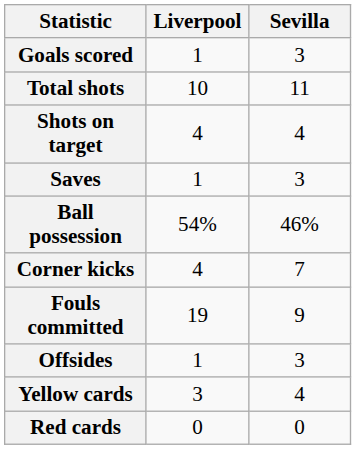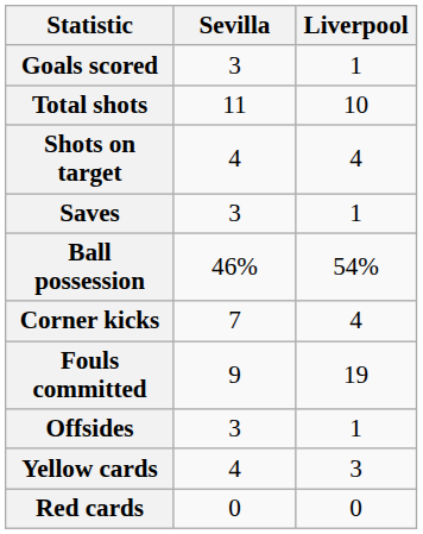 <table class="wikitable plainrowheaders" style="text-align:center">
 <tr>
 <th scope="col" style="width:100px">Statistic</th>
+<th scope="col" style="width:70px">Sevilla</th>
 <th scope="col" style="width:70px">Liverpool</th>
-<th scope="col" style="width:70px">Sevilla</th>
 </tr>
 <tr>
 <th scope=row>Goals scored</th>
+<td>3</td>
 <td>1</td>
-<td>3</td>
 </tr>
 <tr>
 <th scope=row>Total shots</th>
+<td>11</td>
 <td>10</td>
-<td>11</td>
 </tr>
 <tr>
 <th scope=row>Shots on target</th>
 <td>4</td>
 <td>4</td>
 </tr>
 <tr>
 <th scope=row>Saves</th>
+<td>3</td>
 <td>1</td>
-<td>3</td>
 </tr>
 <tr>
 <th scope=row>Ball possession</th>
+<td>46%</td>
 <td>54%</td>
-<td>46%</td>
 </tr>
 <tr>
 <th scope=row>Corner kicks</th>
+<td>7</td>
 <td>4</td>
-<td>7</td>
 </tr>
 <tr>
 <th scope=row>Fouls committed</th>
+<td>9</td>
 <td>19</td>
-<td>9</td>
 </tr>
 <tr>
 <th scope=row>Offsides</th>
+<td>3</td>
 <td>1</td>
-<td>3</td>
 </tr>
 <tr>
 <th scope=row>Yellow cards</th>
+<td>4</td>
 <td>3</td>
-<td>4</td>
 </tr>
 <tr>
 <th scope=row>Red cards</th>
 <td>0</td>
 <td>0</td>
 </tr>
 </table>
